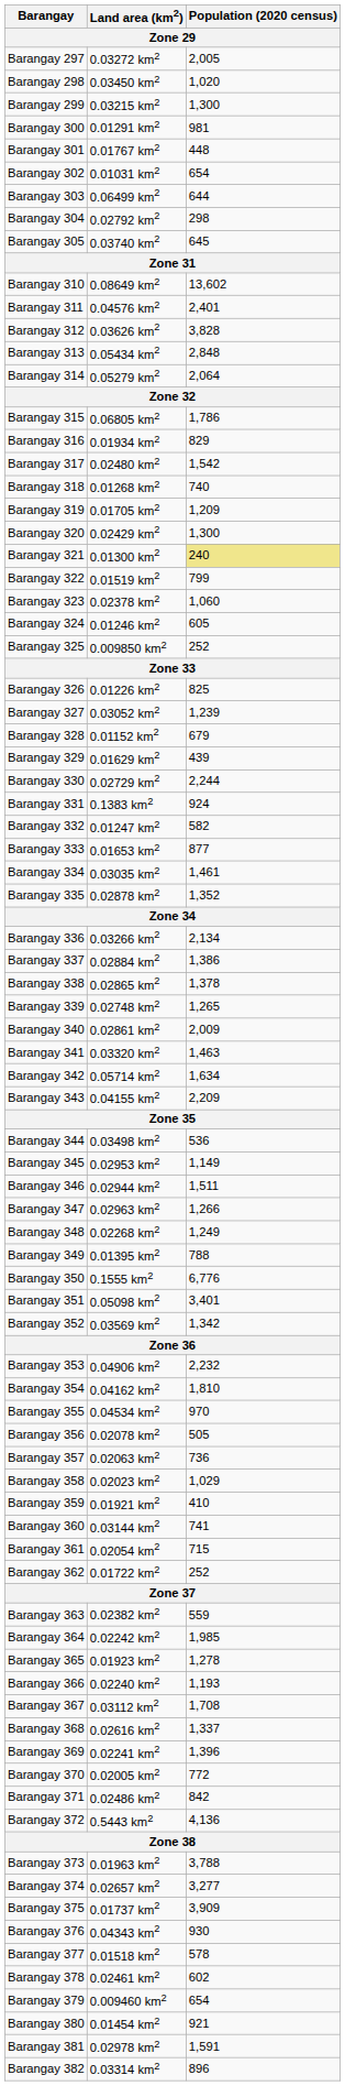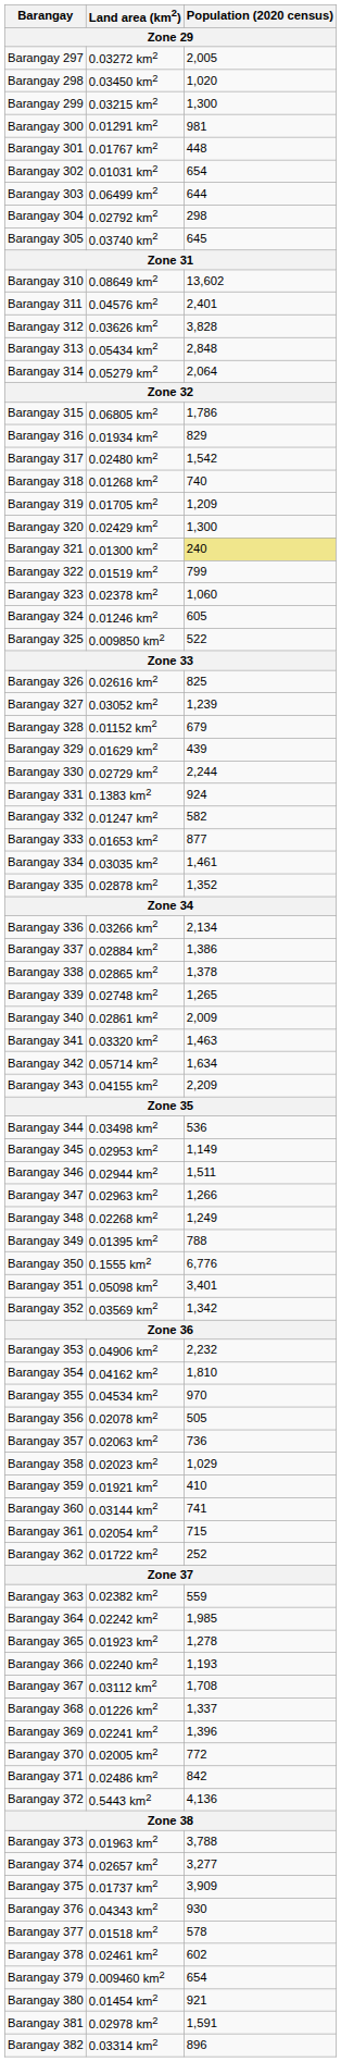 <table class="wikitable">
 <tr>
 <th>Barangay</th>
 <th>Land area (km<sup>2</sup>)</th>
 <th>Population (2020 census)</th>
 </tr>
 <tr>
 <th colspan=3>Zone 29</th>
 </tr>
 <tr>
 <td>Barangay  297</td>
 <td>0.03272 km<sup>2</sup></td>
 <td>2,005</td>
 </tr>
 <tr>
 <td>Barangay  298</td>
 <td>0.03450 km<sup>2</sup></td>
 <td>1,020</td>
 </tr>
 <tr>
 <td>Barangay  299</td>
 <td>0.03215 km<sup>2</sup></td>
 <td>1,300</td>
 </tr>
 <tr>
 <td>Barangay  300</td>
 <td>0.01291 km<sup>2</sup></td>
 <td>981</td>
 </tr>
 <tr>
 <td>Barangay  301</td>
 <td>0.01767 km<sup>2</sup></td>
 <td>448</td>
 </tr>
 <tr>
 <td>Barangay  302</td>
 <td>0.01031 km<sup>2</sup></td>
 <td>654</td>
 </tr>
 <tr>
 <td>Barangay  303</td>
 <td>0.06499 km<sup>2</sup></td>
 <td>644</td>
 </tr>
 <tr>
 <td>Barangay  304</td>
 <td>0.02792 km<sup>2</sup></td>
 <td>298</td>
 </tr>
 <tr>
 <td>Barangay  305</td>
 <td>0.03740 km<sup>2</sup></td>
 <td>645</td>
 </tr>
 <tr>
 <th colspan=3>Zone 31</th>
 </tr>
 <tr>
 <td>Barangay  310</td>
 <td>0.08649 km<sup>2</sup></td>
 <td>13,602</td>
 </tr>
 <tr>
 <td>Barangay  311</td>
 <td>0.04576 km<sup>2</sup></td>
 <td>2,401</td>
 </tr>
 <tr>
 <td>Barangay  312</td>
 <td>0.03626 km<sup>2</sup></td>
 <td>3,828</td>
 </tr>
 <tr>
 <td>Barangay  313</td>
 <td>0.05434 km<sup>2</sup></td>
 <td>2,848</td>
 </tr>
 <tr>
 <td>Barangay  314</td>
 <td>0.05279 km<sup>2</sup></td>
 <td>2,064</td>
 </tr>
 <tr>
 <th colspan=3>Zone 32</th>
 </tr>
 <tr>
 <td>Barangay  315</td>
 <td>0.06805 km<sup>2</sup></td>
 <td>1,786</td>
 </tr>
 <tr>
 <td>Barangay  316</td>
 <td>0.01934 km<sup>2</sup></td>
 <td>829</td>
 </tr>
 <tr>
 <td>Barangay  317</td>
 <td>0.02480 km<sup>2</sup></td>
 <td>1,542</td>
 </tr>
 <tr>
 <td>Barangay  318</td>
 <td>0.01268 km<sup>2</sup></td>
 <td>740</td>
 </tr>
 <tr>
 <td>Barangay  319</td>
 <td>0.01705 km<sup>2</sup></td>
 <td>1,209</td>
 </tr>
 <tr>
 <td>Barangay  320</td>
 <td>0.02429 km<sup>2</sup></td>
 <td>1,300</td>
 </tr>
 <tr>
 <td>Barangay  321</td>
 <td>0.01300 km<sup>2</sup></td>
 <td style="background: khaki;">240</td>
 </tr>
 <tr>
 <td>Barangay  322</td>
 <td>0.01519 km<sup>2</sup></td>
 <td>799</td>
 </tr>
 <tr>
 <td>Barangay  323</td>
 <td>0.02378 km<sup>2</sup></td>
 <td>1,060</td>
 </tr>
 <tr>
 <td>Barangay  324</td>
 <td>0.01246 km<sup>2</sup></td>
 <td>605</td>
 </tr>
 <tr>
 <td>Barangay  325</td>
 <td>0.009850 km<sup>2</sup></td>
-<td>252</td>
+<td>522</td>
 </tr>
 <tr>
 <th colspan=3>Zone 33</th>
 </tr>
 <tr>
 <td>Barangay  326</td>
-<td>0.01226 km<sup>2</sup></td>
+<td>0.02616 km<sup>2</sup></td>
 <td>825</td>
 </tr>
 <tr>
 <td>Barangay  327</td>
 <td>0.03052 km<sup>2</sup></td>
 <td>1,239</td>
 </tr>
 <tr>
 <td>Barangay  328</td>
 <td>0.01152 km<sup>2</sup></td>
 <td>679</td>
 </tr>
 <tr>
 <td>Barangay  329</td>
 <td>0.01629 km<sup>2</sup></td>
 <td>439</td>
 </tr>
 <tr>
 <td>Barangay  330</td>
 <td>0.02729 km<sup>2</sup></td>
 <td>2,244</td>
 </tr>
 <tr>
 <td>Barangay  331</td>
 <td>0.1383 km<sup>2</sup></td>
 <td>924</td>
 </tr>
 <tr>
 <td>Barangay  332</td>
 <td>0.01247 km<sup>2</sup></td>
 <td>582</td>
 </tr>
 <tr>
 <td>Barangay  333</td>
 <td>0.01653 km<sup>2</sup></td>
 <td>877</td>
 </tr>
 <tr>
 <td>Barangay  334</td>
 <td>0.03035 km<sup>2</sup></td>
 <td>1,461</td>
 </tr>
 <tr>
 <td>Barangay  335</td>
 <td>0.02878 km<sup>2</sup></td>
 <td>1,352</td>
 </tr>
 <tr>
 <th colspan=3>Zone 34</th>
 </tr>
 <tr>
 <td>Barangay  336</td>
 <td>0.03266 km<sup>2</sup></td>
 <td>2,134</td>
 </tr>
 <tr>
 <td>Barangay  337</td>
 <td>0.02884 km<sup>2</sup></td>
 <td>1,386</td>
 </tr>
 <tr>
 <td>Barangay  338</td>
 <td>0.02865 km<sup>2</sup></td>
 <td>1,378</td>
 </tr>
 <tr>
 <td>Barangay  339</td>
 <td>0.02748 km<sup>2</sup></td>
 <td>1,265</td>
 </tr>
 <tr>
 <td>Barangay  340</td>
 <td>0.02861 km<sup>2</sup></td>
 <td>2,009</td>
 </tr>
 <tr>
 <td>Barangay  341</td>
 <td>0.03320 km<sup>2</sup></td>
 <td>1,463</td>
 </tr>
 <tr>
 <td>Barangay  342</td>
 <td>0.05714 km<sup>2</sup></td>
 <td>1,634</td>
 </tr>
 <tr>
 <td>Barangay  343</td>
 <td>0.04155 km<sup>2</sup></td>
 <td>2,209</td>
 </tr>
 <tr>
 <th colspan=3>Zone 35</th>
 </tr>
 <tr>
 <td>Barangay  344</td>
 <td>0.03498 km<sup>2</sup></td>
 <td>536</td>
 </tr>
 <tr>
 <td>Barangay  345</td>
 <td>0.02953 km<sup>2</sup></td>
 <td>1,149</td>
 </tr>
 <tr>
 <td>Barangay  346</td>
 <td>0.02944 km<sup>2</sup></td>
 <td>1,511</td>
 </tr>
 <tr>
 <td>Barangay  347</td>
 <td>0.02963 km<sup>2</sup></td>
 <td>1,266</td>
 </tr>
 <tr>
 <td>Barangay  348</td>
 <td>0.02268 km<sup>2</sup></td>
 <td>1,249</td>
 </tr>
 <tr>
 <td>Barangay  349</td>
 <td>0.01395 km<sup>2</sup></td>
 <td>788</td>
 </tr>
 <tr>
 <td>Barangay  350</td>
 <td>0.1555 km<sup>2</sup></td>
 <td>6,776</td>
 </tr>
 <tr>
 <td>Barangay  351</td>
 <td>0.05098 km<sup>2</sup></td>
 <td>3,401</td>
 </tr>
 <tr>
 <td>Barangay  352</td>
 <td>0.03569 km<sup>2</sup></td>
 <td>1,342</td>
 </tr>
 <tr>
 <th colspan=3>Zone 36</th>
 </tr>
 <tr>
 <td>Barangay  353</td>
 <td>0.04906 km<sup>2</sup></td>
 <td>2,232</td>
 </tr>
 <tr>
 <td>Barangay  354</td>
 <td>0.04162 km<sup>2</sup></td>
 <td>1,810</td>
 </tr>
 <tr>
 <td>Barangay  355</td>
 <td>0.04534 km<sup>2</sup></td>
 <td>970</td>
 </tr>
 <tr>
 <td>Barangay  356</td>
 <td>0.02078 km<sup>2</sup></td>
 <td>505</td>
 </tr>
 <tr>
 <td>Barangay  357</td>
 <td>0.02063 km<sup>2</sup></td>
 <td>736</td>
 </tr>
 <tr>
 <td>Barangay  358</td>
 <td>0.02023 km<sup>2</sup></td>
 <td>1,029</td>
 </tr>
 <tr>
 <td>Barangay  359</td>
 <td>0.01921 km<sup>2</sup></td>
 <td>410</td>
 </tr>
 <tr>
 <td>Barangay  360</td>
 <td>0.03144 km<sup>2</sup></td>
 <td>741</td>
 </tr>
 <tr>
 <td>Barangay  361</td>
 <td>0.02054 km<sup>2</sup></td>
 <td>715</td>
 </tr>
 <tr>
 <td>Barangay  362</td>
 <td>0.01722 km<sup>2</sup></td>
 <td>252</td>
 </tr>
 <tr>
 <th colspan=3>Zone 37</th>
 </tr>
 <tr>
 <td>Barangay  363</td>
 <td>0.02382 km<sup>2</sup></td>
 <td>559</td>
 </tr>
 <tr>
 <td>Barangay  364</td>
 <td>0.02242 km<sup>2</sup></td>
 <td>1,985</td>
 </tr>
 <tr>
 <td>Barangay  365</td>
 <td>0.01923 km<sup>2</sup></td>
 <td>1,278</td>
 </tr>
 <tr>
 <td>Barangay  366</td>
 <td>0.02240 km<sup>2</sup></td>
 <td>1,193</td>
 </tr>
 <tr>
 <td>Barangay  367</td>
 <td>0.03112 km<sup>2</sup></td>
 <td>1,708</td>
 </tr>
 <tr>
 <td>Barangay  368</td>
-<td>0.02616 km<sup>2</sup></td>
+<td>0.01226 km<sup>2</sup></td>
 <td>1,337</td>
 </tr>
 <tr>
 <td>Barangay  369</td>
 <td>0.02241 km<sup>2</sup></td>
 <td>1,396</td>
 </tr>
 <tr>
 <td>Barangay  370</td>
 <td>0.02005 km<sup>2</sup></td>
 <td>772</td>
 </tr>
 <tr>
 <td>Barangay  371</td>
 <td>0.02486 km<sup>2</sup></td>
 <td>842</td>
 </tr>
 <tr>
 <td>Barangay  372</td>
 <td>0.5443 km<sup>2</sup></td>
 <td>4,136</td>
 </tr>
 <tr>
 <th colspan=3>Zone 38</th>
 </tr>
 <tr>
 <td>Barangay  373</td>
 <td>0.01963 km<sup>2</sup></td>
 <td>3,788</td>
 </tr>
 <tr>
 <td>Barangay  374</td>
 <td>0.02657 km<sup>2</sup></td>
 <td>3,277</td>
 </tr>
 <tr>
 <td>Barangay  375</td>
 <td>0.01737 km<sup>2</sup></td>
 <td>3,909</td>
 </tr>
 <tr>
 <td>Barangay  376</td>
 <td>0.04343 km<sup>2</sup></td>
 <td>930</td>
 </tr>
 <tr>
 <td>Barangay  377</td>
 <td>0.01518 km<sup>2</sup></td>
 <td>578</td>
 </tr>
 <tr>
 <td>Barangay  378</td>
 <td>0.02461 km<sup>2</sup></td>
 <td>602</td>
 </tr>
 <tr>
 <td>Barangay  379</td>
 <td>0.009460 km<sup>2</sup></td>
 <td>654</td>
 </tr>
 <tr>
 <td>Barangay  380</td>
 <td>0.01454 km<sup>2</sup></td>
 <td>921</td>
 </tr>
 <tr>
 <td>Barangay  381</td>
 <td>0.02978 km<sup>2</sup></td>
 <td>1,591</td>
 </tr>
 <tr>
 <td>Barangay  382</td>
 <td>0.03314 km<sup>2</sup></td>
 <td>896</td>
 </tr>
 </table>
